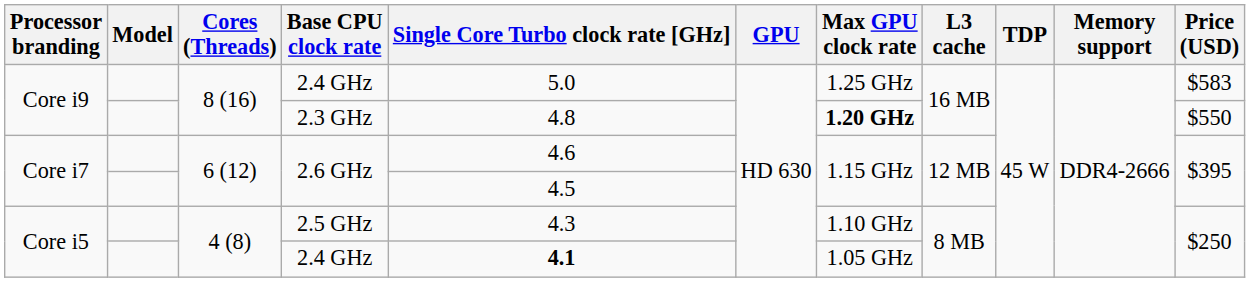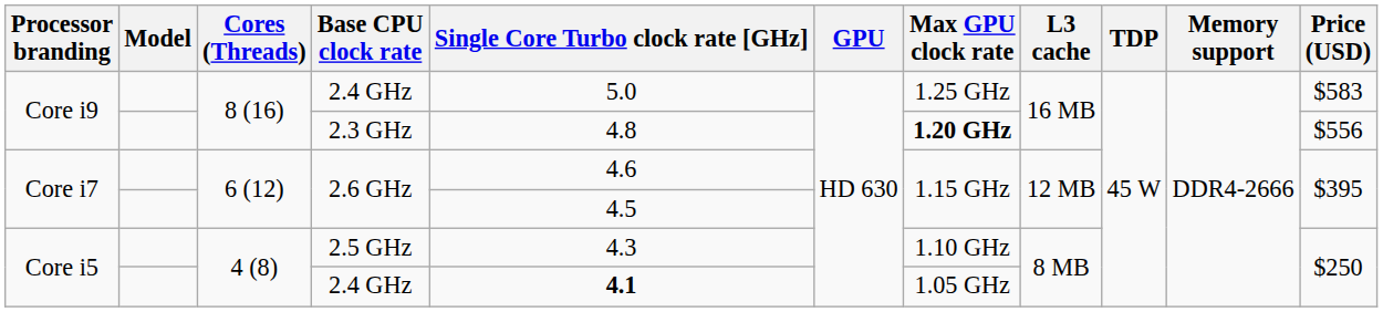 <table class="wikitable" style="text-align: center;">
 <tr>
 <th>Processor<br>branding</th>
 <th>Model</th>
 <th><a href='#'>Cores</a><br>(<a href='#'>Threads</a>)</th>
 <th>Base CPU<br><a href='#'>clock rate</a></th>
 <th><a href='#'>Single Core Turbo</a> clock rate [GHz]</th>
 <th><a href='#'>GPU</a></th>
 <th>Max <a href='#'>GPU</a><br>clock rate</th>
 <th>L3<br>cache</th>
 <th>TDP</th>
 <th>Memory<br>support</th>
 <th>Price<br>(USD)</th>
 </tr>
 <tr>
 <td rowspan="2">Core i9</td>
 <td></td>
 <td rowspan="2">8 (16)</td>
 <td>2.4 GHz</td>
 <td>5.0</td>
 <td rowspan="6">HD 630</td>
 <td>1.25 GHz</td>
 <td rowspan="2">16 MB</td>
 <td rowspan="6">45 W</td>
 <td rowspan="6">DDR4-2666</td>
 <td>$583</td>
 </tr>
 <tr>
 <td></td>
 <td>2.3 GHz</td>
 <td>4.8</td>
 <td><strong>1.20 GHz</strong></td>
-<td>$550</td>
+<td>$556</td>
 </tr>
 <tr>
 <td rowspan="2">Core i7</td>
 <td></td>
 <td rowspan="2">6 (12)</td>
 <td rowspan="2">2.6 GHz</td>
 <td>4.6</td>
 <td rowspan="2">1.15 GHz</td>
 <td rowspan="2">12 MB</td>
 <td rowspan="2">$395</td>
 </tr>
 <tr>
 <td></td>
 <td>4.5</td>
 </tr>
 <tr>
 <td rowspan="2">Core i5</td>
 <td></td>
 <td rowspan="2">4 (8)</td>
 <td>2.5 GHz</td>
 <td>4.3</td>
 <td>1.10 GHz</td>
 <td rowspan="2">8 MB</td>
 <td rowspan="2">$250</td>
 </tr>
 <tr>
 <td></td>
 <td>2.4 GHz</td>
 <td><strong>4.1</strong></td>
 <td>1.05 GHz</td>
 </tr>
 </table>
